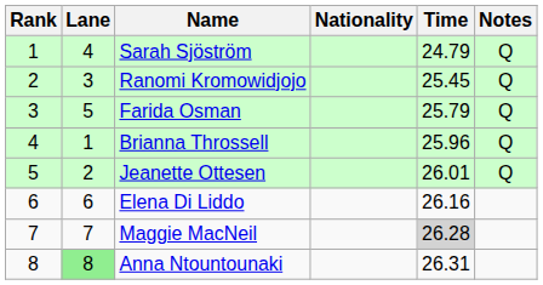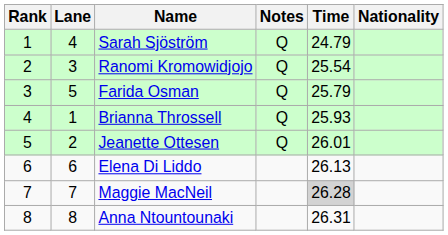 <table class="wikitable sortable" style="text-align:center">
 <tr>
 <th>Rank</th>
 <th>Lane</th>
 <th>Name</th>
+<th>Notes</th>
+<th>Time</th>
 <th>Nationality</th>
-<th>Time</th>
-<th>Notes</th>
 </tr>
 <tr bgcolor=ccffcc>
 <td>1</td>
 <td>4</td>
 <td align=left><a href='#'>Sarah Sjöström</a></td>
+<td>Q</td>
+<td>24.79</td>
 <td align=left></td>
-<td>24.79</td>
-<td>Q</td>
 </tr>
 <tr bgcolor=ccffcc>
 <td>2</td>
 <td>3</td>
 <td align=left><a href='#'>Ranomi Kromowidjojo</a></td>
+<td>Q</td>
+<td>25.54</td>
 <td align=left></td>
-<td>25.45</td>
-<td>Q</td>
 </tr>
 <tr bgcolor=ccffcc>
 <td>3</td>
 <td>5</td>
 <td align=left><a href='#'>Farida Osman</a></td>
+<td>Q</td>
+<td>25.79</td>
 <td align=left></td>
-<td>25.79</td>
-<td>Q</td>
 </tr>
 <tr bgcolor=ccffcc>
 <td>4</td>
 <td>1</td>
 <td align=left><a href='#'>Brianna Throssell</a></td>
+<td>Q</td>
+<td>25.93</td>
 <td align=left></td>
-<td>25.96</td>
-<td>Q</td>
 </tr>
 <tr bgcolor=ccffcc>
 <td>5</td>
 <td>2</td>
 <td align=left><a href='#'>Jeanette Ottesen</a></td>
+<td>Q</td>
+<td>26.01</td>
 <td align=left></td>
-<td>26.01</td>
-<td>Q</td>
 </tr>
 <tr>
 <td>6</td>
 <td>6</td>
 <td align=left><a href='#'>Elena Di Liddo</a></td>
+<td></td>
+<td>26.13</td>
 <td align=left></td>
-<td>26.16</td>
-<td></td>
 </tr>
 <tr>
 <td>7</td>
 <td>7</td>
 <td align=left><a href='#'>Maggie MacNeil</a></td>
+<td></td>
+<td style="background: lightgrey;">26.28</td>
 <td align=left></td>
-<td style="background: lightgrey;">26.28</td>
-<td></td>
 </tr>
 <tr>
 <td>8</td>
-<td style="background: lightgreen;">8</td>
+<td>8</td>
 <td align=left><a href='#'>Anna Ntountounaki</a></td>
+<td></td>
+<td>26.31</td>
 <td align=left></td>
-<td>26.31</td>
-<td></td>
 </tr>
 </table>
